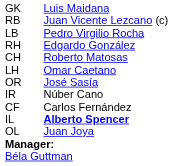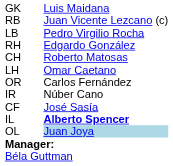 <table cellspacing="0" cellpadding="0" style="font-size:90%; margin:auto;">
 <tr>
 <td colspan="4"></td>
 </tr>
 <tr>
 <th width=25></th>
 <th width=25></th>
 </tr>
 <tr>
 <td>GK</td>
 <td></td>
 <td> <a href='#'>Luis Maidana</a></td>
 </tr>
 <tr>
 <td>RB</td>
 <td></td>
 <td> <a href='#'>Juan Vicente Lezcano</a> (c)</td>
 </tr>
 <tr>
 <td>LB</td>
 <td></td>
 <td> <a href='#'>Pedro Virgilio Rocha</a></td>
 </tr>
 <tr>
 <td>RH</td>
 <td></td>
 <td> <a href='#'>Edgardo González</a></td>
 </tr>
 <tr>
 <td>CH</td>
 <td></td>
 <td> <a href='#'>Roberto Matosas</a></td>
 </tr>
 <tr>
 <td>LH</td>
 <td></td>
 <td> <a href='#'>Omar Caetano</a></td>
 </tr>
 <tr>
 <td>OR</td>
 <td></td>
-<td> <a href='#'>José Sasía</a></td>
+<td> Carlos Fernández</td>
 </tr>
 <tr>
 <td>IR</td>
 <td></td>
 <td> Núber Cano</td>
 </tr>
 <tr>
 <td>CF</td>
 <td></td>
-<td> Carlos Fernández</td>
+<td> <a href='#'>José Sasía</a></td>
 </tr>
 <tr>
 <td>IL</td>
 <td></td>
 <td><strong> <a href='#'>Alberto Spencer</a></strong></td>
 </tr>
 <tr>
 <td>OL</td>
 <td></td>
-<td> <a href='#'>Juan Joya</a></td>
+<td style="background: lightblue;"> <a href='#'>Juan Joya</a></td>
 </tr>
 <tr>
 <td colspan=3><strong>Manager:</strong></td>
 </tr>
 <tr>
 <td colspan=4> <a href='#'>Béla Guttman</a></td>
 </tr>
 </table>
